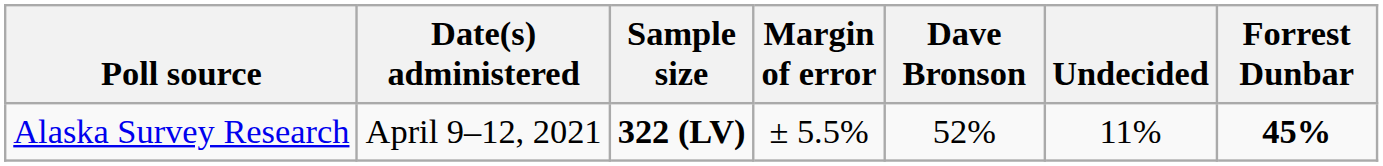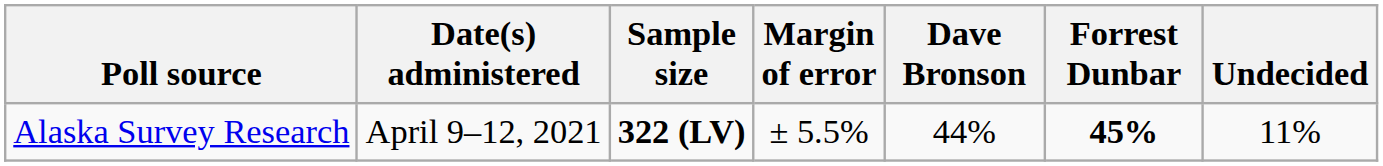 <table class="wikitable" style="font-size:90%;text-align:center;">
 <tr valign=bottom>
 <th>Poll source</th>
 <th>Date(s)<br>administered</th>
 <th>Sample<br>size</th>
 <th>Margin<br>of error</th>
 <th style="width:60px;">Dave<br>Bronson</th>
+<th style="width:60px;">Forrest<br>Dunbar</th>
 <th>Undecided</th>
-<th style="width:60px;">Forrest<br>Dunbar</th>
 </tr>
 <tr>
 <td style="text-align:left;"><a href='#'>Alaska Survey Research</a></td>
 <td>April 9–12, 2021</td>
 <td><strong>322 (LV)</strong></td>
 <td>± 5.5%</td>
-<td>52%</td>
+<td>44%</td>
+<td><strong>45%</strong></td>
 <td>11%</td>
-<td><strong>45%</strong></td>
 </tr>
 </table>
